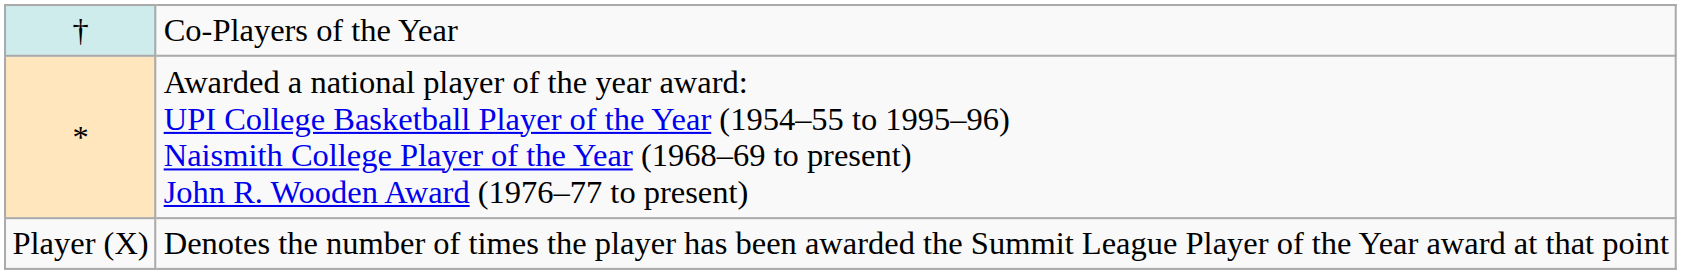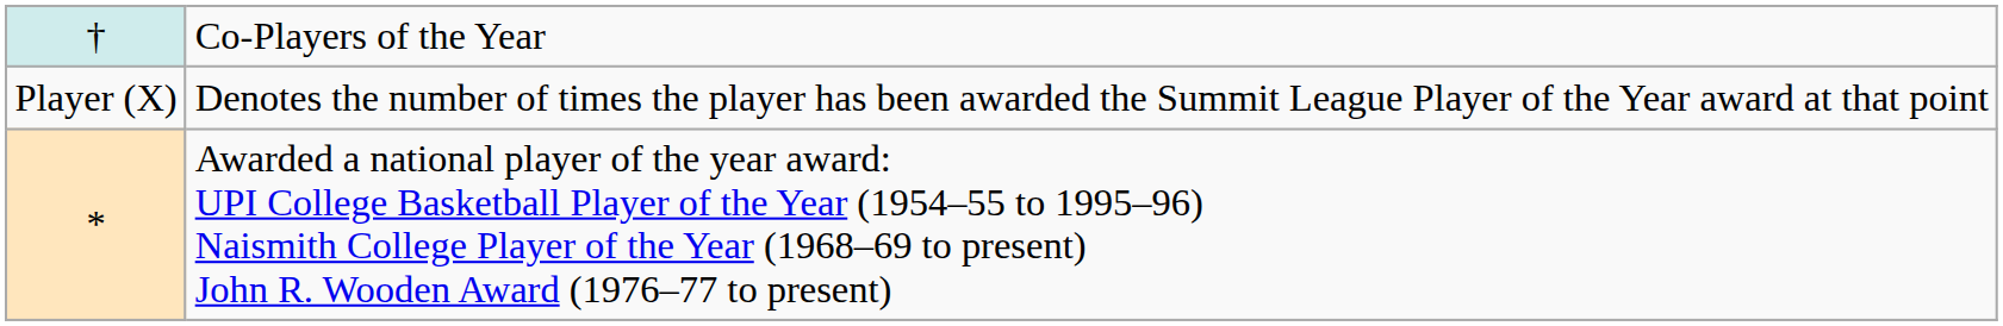 <table class="wikitable">
 <tr>
 <td style="background-color:#CFECEC;" align="center">†</td>
 <td>Co-Players of the Year</td>
 </tr>
 <tr>
+<td>Player (X)</td>
+<td>Denotes the number of times the player has been awarded the Summit League Player of the Year award at that point</td>
+</tr>
+<tr>
 <td style="background-color:#FFE6BD;" align="center">*</td>
 <td>Awarded a national player of the year award: <br><a href='#'>UPI College Basketball Player of the Year</a> (1954–55 to 1995–96)<br> <a href='#'>Naismith College Player of the Year</a> (1968–69 to present)<br> <a href='#'>John R. Wooden Award</a> (1976–77 to present)</td>
 </tr>
-<tr>
-<td>Player (X)</td>
-<td>Denotes the number of times the player has been awarded the Summit League Player of the Year award at that point</td>
-</tr>
 </table>
